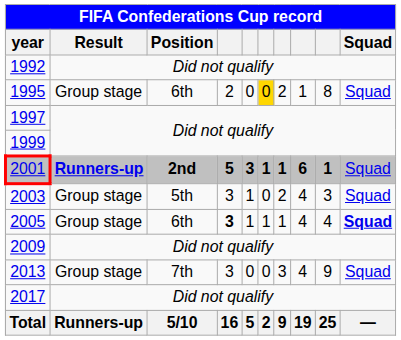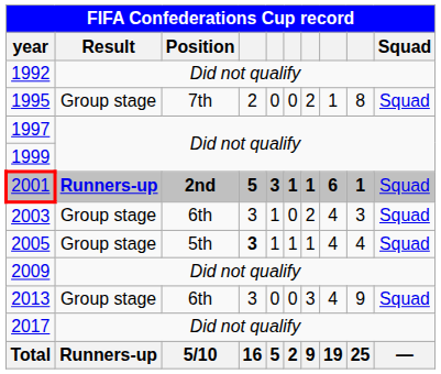 <table class="wikitable" style="text-align: center;">
 <tr>
 <th colspan="10"style=background:blue;color:white>FIFA Confederations Cup record</th>
 </tr>
 <tr>
 <th>year</th>
 <th>Result</th>
 <th>Position</th>
 <th></th>
 <th></th>
 <th></th>
 <th></th>
 <th></th>
 <th></th>
 <th>Squad</th>
 </tr>
 <tr>
 <td> <a href='#'>1992</a></td>
 <td colspan=9><em>Did not qualify</em></td>
 </tr>
 <tr>
 <td> <a href='#'>1995</a></td>
 <td>Group stage</td>
-<td>6th</td>
+<td>7th</td>
 <td>2</td>
 <td>0</td>
-<td style="background: gold;">0</td>
+<td>0</td>
 <td>2</td>
 <td>1</td>
 <td>8</td>
 <td><a href='#'>Squad</a></td>
 </tr>
 <tr>
 <td> <a href='#'>1997</a></td>
 <td rowspan=2 colspan=9><em>Did not qualify</em></td>
 </tr>
 <tr>
 <td> <a href='#'>1999</a></td>
 </tr>
 <tr style="background:Silver;">
 <td style="border: 3px solid red">  <a href='#'>2001</a></td>
 <td><strong><a href='#'>Runners-up</a></strong></td>
 <td><strong>2nd</strong></td>
 <td><strong>5</strong></td>
 <td><strong>3</strong></td>
 <td><strong>1</strong></td>
 <td><strong>1</strong></td>
 <td><strong>6</strong></td>
 <td><strong>1</strong></td>
 <td><a href='#'>Squad</a></td>
 </tr>
 <tr>
 <td> <a href='#'>2003</a></td>
 <td>Group stage</td>
-<td>5th</td>
+<td>6th</td>
 <td>3</td>
 <td>1</td>
 <td>0</td>
 <td>2</td>
 <td>4</td>
 <td>3</td>
 <td><a href='#'>Squad</a></td>
 </tr>
 <tr>
 <td> <a href='#'>2005</a></td>
 <td>Group stage</td>
-<td>6th</td>
+<td>5th</td>
 <td><strong>3</strong></td>
 <td>1</td>
 <td>1</td>
 <td>1</td>
 <td>4</td>
 <td>4</td>
-<td><strong><a href='#'>Squad</a></strong></td>
+<td><a href='#'>Squad</a></td>
 </tr>
 <tr>
 <td> <a href='#'>2009</a></td>
 <td colspan=9><em>Did not qualify</em></td>
 </tr>
 <tr>
 <td> <a href='#'>2013</a></td>
 <td>Group stage</td>
-<td>7th</td>
+<td>6th</td>
 <td>3</td>
 <td>0</td>
 <td>0</td>
 <td>3</td>
 <td>4</td>
 <td>9</td>
 <td><a href='#'>Squad</a></td>
 </tr>
 <tr>
 <td> <a href='#'>2017</a></td>
 <td colspan="9"><em>Did not qualify</em></td>
 </tr>
 <tr>
 <th>Total</th>
 <th>Runners-up</th>
 <th>5/10</th>
 <th>16</th>
 <th>5</th>
 <th>2</th>
 <th>9</th>
 <th>19</th>
 <th>25</th>
 <th>—</th>
 </tr>
 </table>
